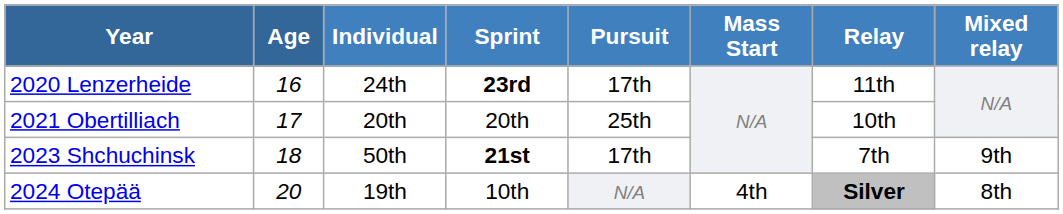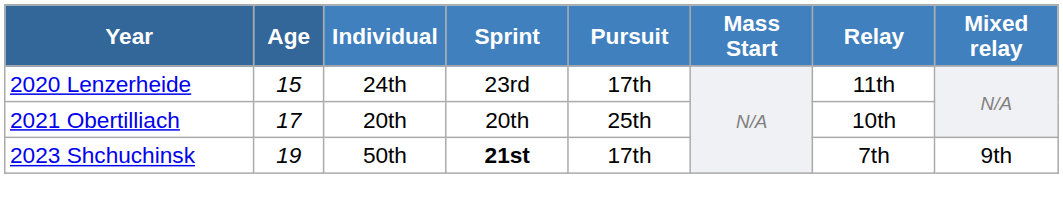 <table class="wikitable" style="font-size:95%; text-align:center; border:grey solid 1px; border-collapse:collapse; background:#ffffff;">
 <tr>
 <th style="background-color:#369; color:white;    width:160px;">Year</th>
 <th style="background-color:#369; color:white;    width:40px;">Age</th>
 <th style="background-color:#4180be; color:white; width:75px;">Individual</th>
 <th style="background-color:#4180be; color:white; width:75px;">Sprint</th>
 <th style="background-color:#4180be; color:white; width:75px;">Pursuit</th>
 <th style="background-color:#4180be; color:white; width:75px;">Mass Start</th>
 <th style="background-color:#4180be; color:white; width:75px;">Relay</th>
 <th style="background-color:#4180be; color:white; width:75px;">Mixed relay</th>
 </tr>
 <tr>
 <td align=left> <a href='#'>2020 Lenzerheide</a></td>
-<td><em>16</em></td>
+<td><em>15</em></td>
 <td>24th</td>
-<td><strong>23rd</strong></td>
+<td>23rd</td>
 <td>17th</td>
 <td rowspan="3" style="background: #f0f1f4; color:gray; text-align:center;" class="table-na"><small><em>N/A</em></small></td>
 <td>11th</td>
 <td rowspan="2" style="background: #f0f1f4; color:gray; text-align:center;" class="table-na"><small><em>N/A</em></small></td>
 </tr>
 <tr>
 <td align=left> <a href='#'>2021 Obertilliach</a></td>
 <td><em>17</em></td>
 <td>20th</td>
 <td>20th</td>
 <td>25th</td>
 <td>10th</td>
 </tr>
 <tr>
 <td align=left> <a href='#'>2023 Shchuchinsk</a></td>
-<td><em>18</em></td>
+<td><em>19</em></td>
 <td>50th</td>
 <td><strong>21st</strong></td>
 <td>17th</td>
 <td>7th</td>
 <td>9th</td>
 </tr>
-<tr>
-<td align=left> <a href='#'>2024 Otepää</a></td>
-<td><em>20</em></td>
-<td>19th</td>
-<td>10th</td>
-<td style="background: #f0f1f4; color:gray; text-align:center;" class="table-na"><small><em>N/A</em></small></td>
-<td>4th</td>
-<td style="background:silver"><strong>Silver</strong></td>
-<td>8th</td>
-</tr>
 </table>
